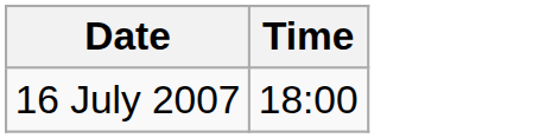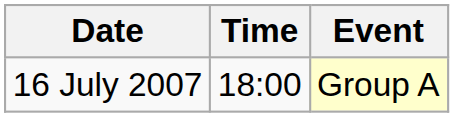 <table class = "wikitable" style="text-align:center;">
 <tr>
 <th>Date</th>
 <th>Time</th>
+<th>Event</th>
 </tr>
 <tr>
 <td>16 July 2007</td>
 <td>18:00</td>
+<td bgcolor=ffffcc>Group A</td>
 </tr>
 </table>
